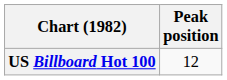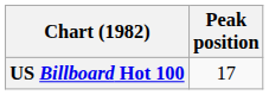 <table class="wikitable plainrowheaders" style="text-align:center">
 <tr>
 <th>Chart (1982)</th>
 <th>Peak<br>position</th>
 </tr>
 <tr>
 <th scope="row">US <a href='#'><em>Billboard</em> Hot 100</a></th>
-<td>12</td>
+<td>17</td>
 </tr>
 </table>
